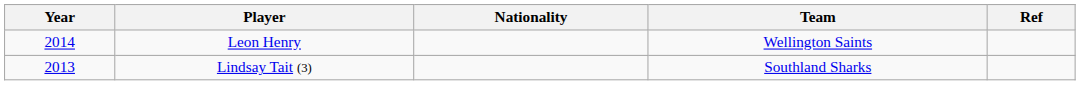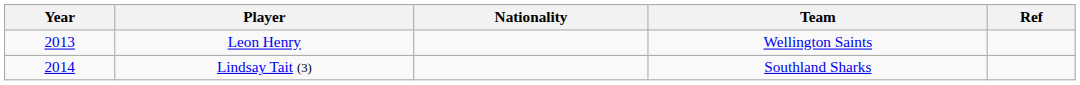 <table class="wikitable" style="width: 80%; text-align:center; font-size:90%">
 <tr>
 <th>Year</th>
 <th>Player</th>
 <th>Nationality</th>
 <th>Team</th>
 <th>Ref</th>
 </tr>
 <tr>
-<td><a href='#'>2014</a></td>
+<td><a href='#'>2013</a></td>
 <td><a href='#'>Leon Henry</a></td>
 <td></td>
 <td><a href='#'>Wellington Saints</a></td>
 <td></td>
 </tr>
 <tr>
-<td><a href='#'>2013</a></td>
+<td><a href='#'>2014</a></td>
 <td><a href='#'>Lindsay Tait</a> <small>(3)</small></td>
 <td></td>
 <td><a href='#'>Southland Sharks</a></td>
 <td></td>
 </tr>
 </table>
